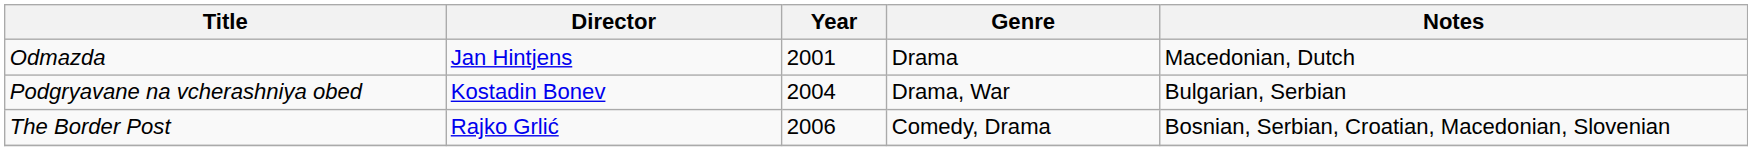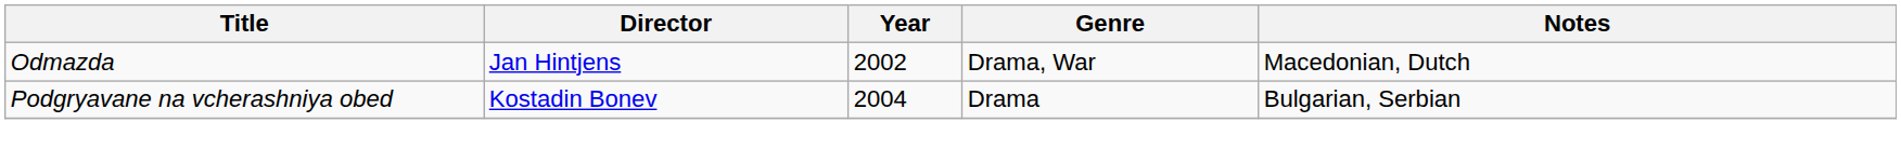 <table class="wikitable" width= "100%">
 <tr>
 <th width=21%>Title</th>
 <th width=16%>Director</th>
 <th width=5%>Year</th>
 <th width=13%>Genre</th>
 <th width=28%>Notes</th>
 </tr>
 <tr>
 <td><em>Odmazda</em></td>
 <td><a href='#'>Jan Hintjens</a></td>
-<td>2001</td>
-<td>Drama</td>
+<td>2002</td>
+<td>Drama, War</td>
 <td>Macedonian, Dutch</td>
 </tr>
 <tr>
 <td><em>Podgryavane na vcherashniya obed</em></td>
 <td><a href='#'>Kostadin Bonev</a></td>
 <td>2004</td>
-<td>Drama, War</td>
+<td>Drama</td>
 <td>Bulgarian, Serbian</td>
-</tr>
-<tr>
-<td><em>The Border Post</em></td>
-<td><a href='#'>Rajko Grlić</a></td>
-<td>2006</td>
-<td>Comedy, Drama</td>
-<td>Bosnian, Serbian, Croatian, Macedonian, Slovenian</td>
 </tr>
 <tr>
 </tr>
 </table>
